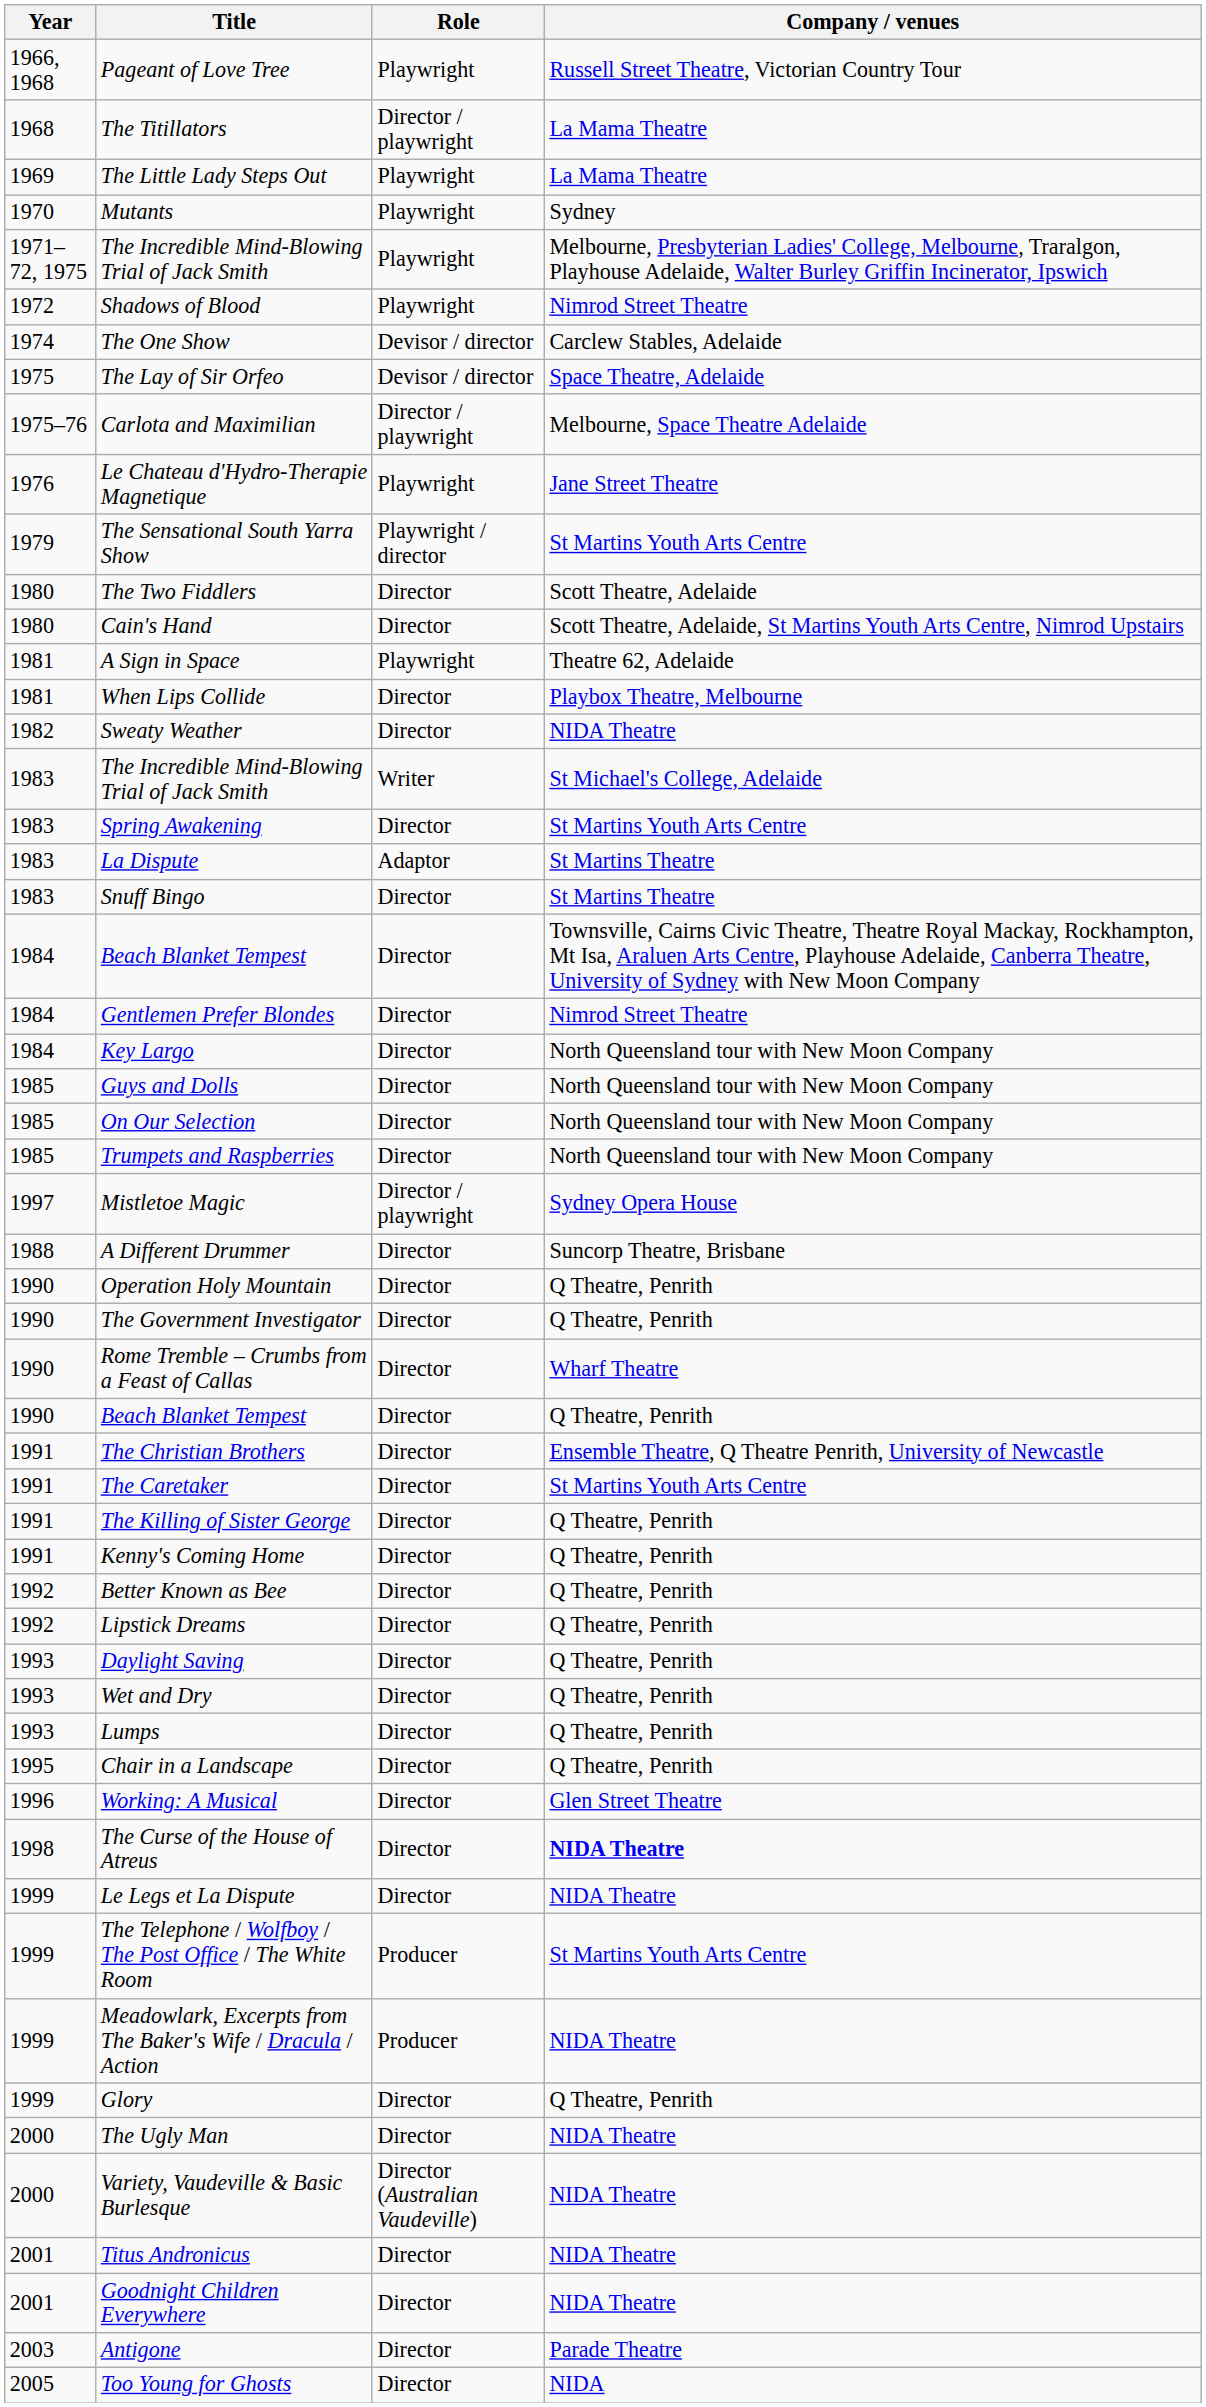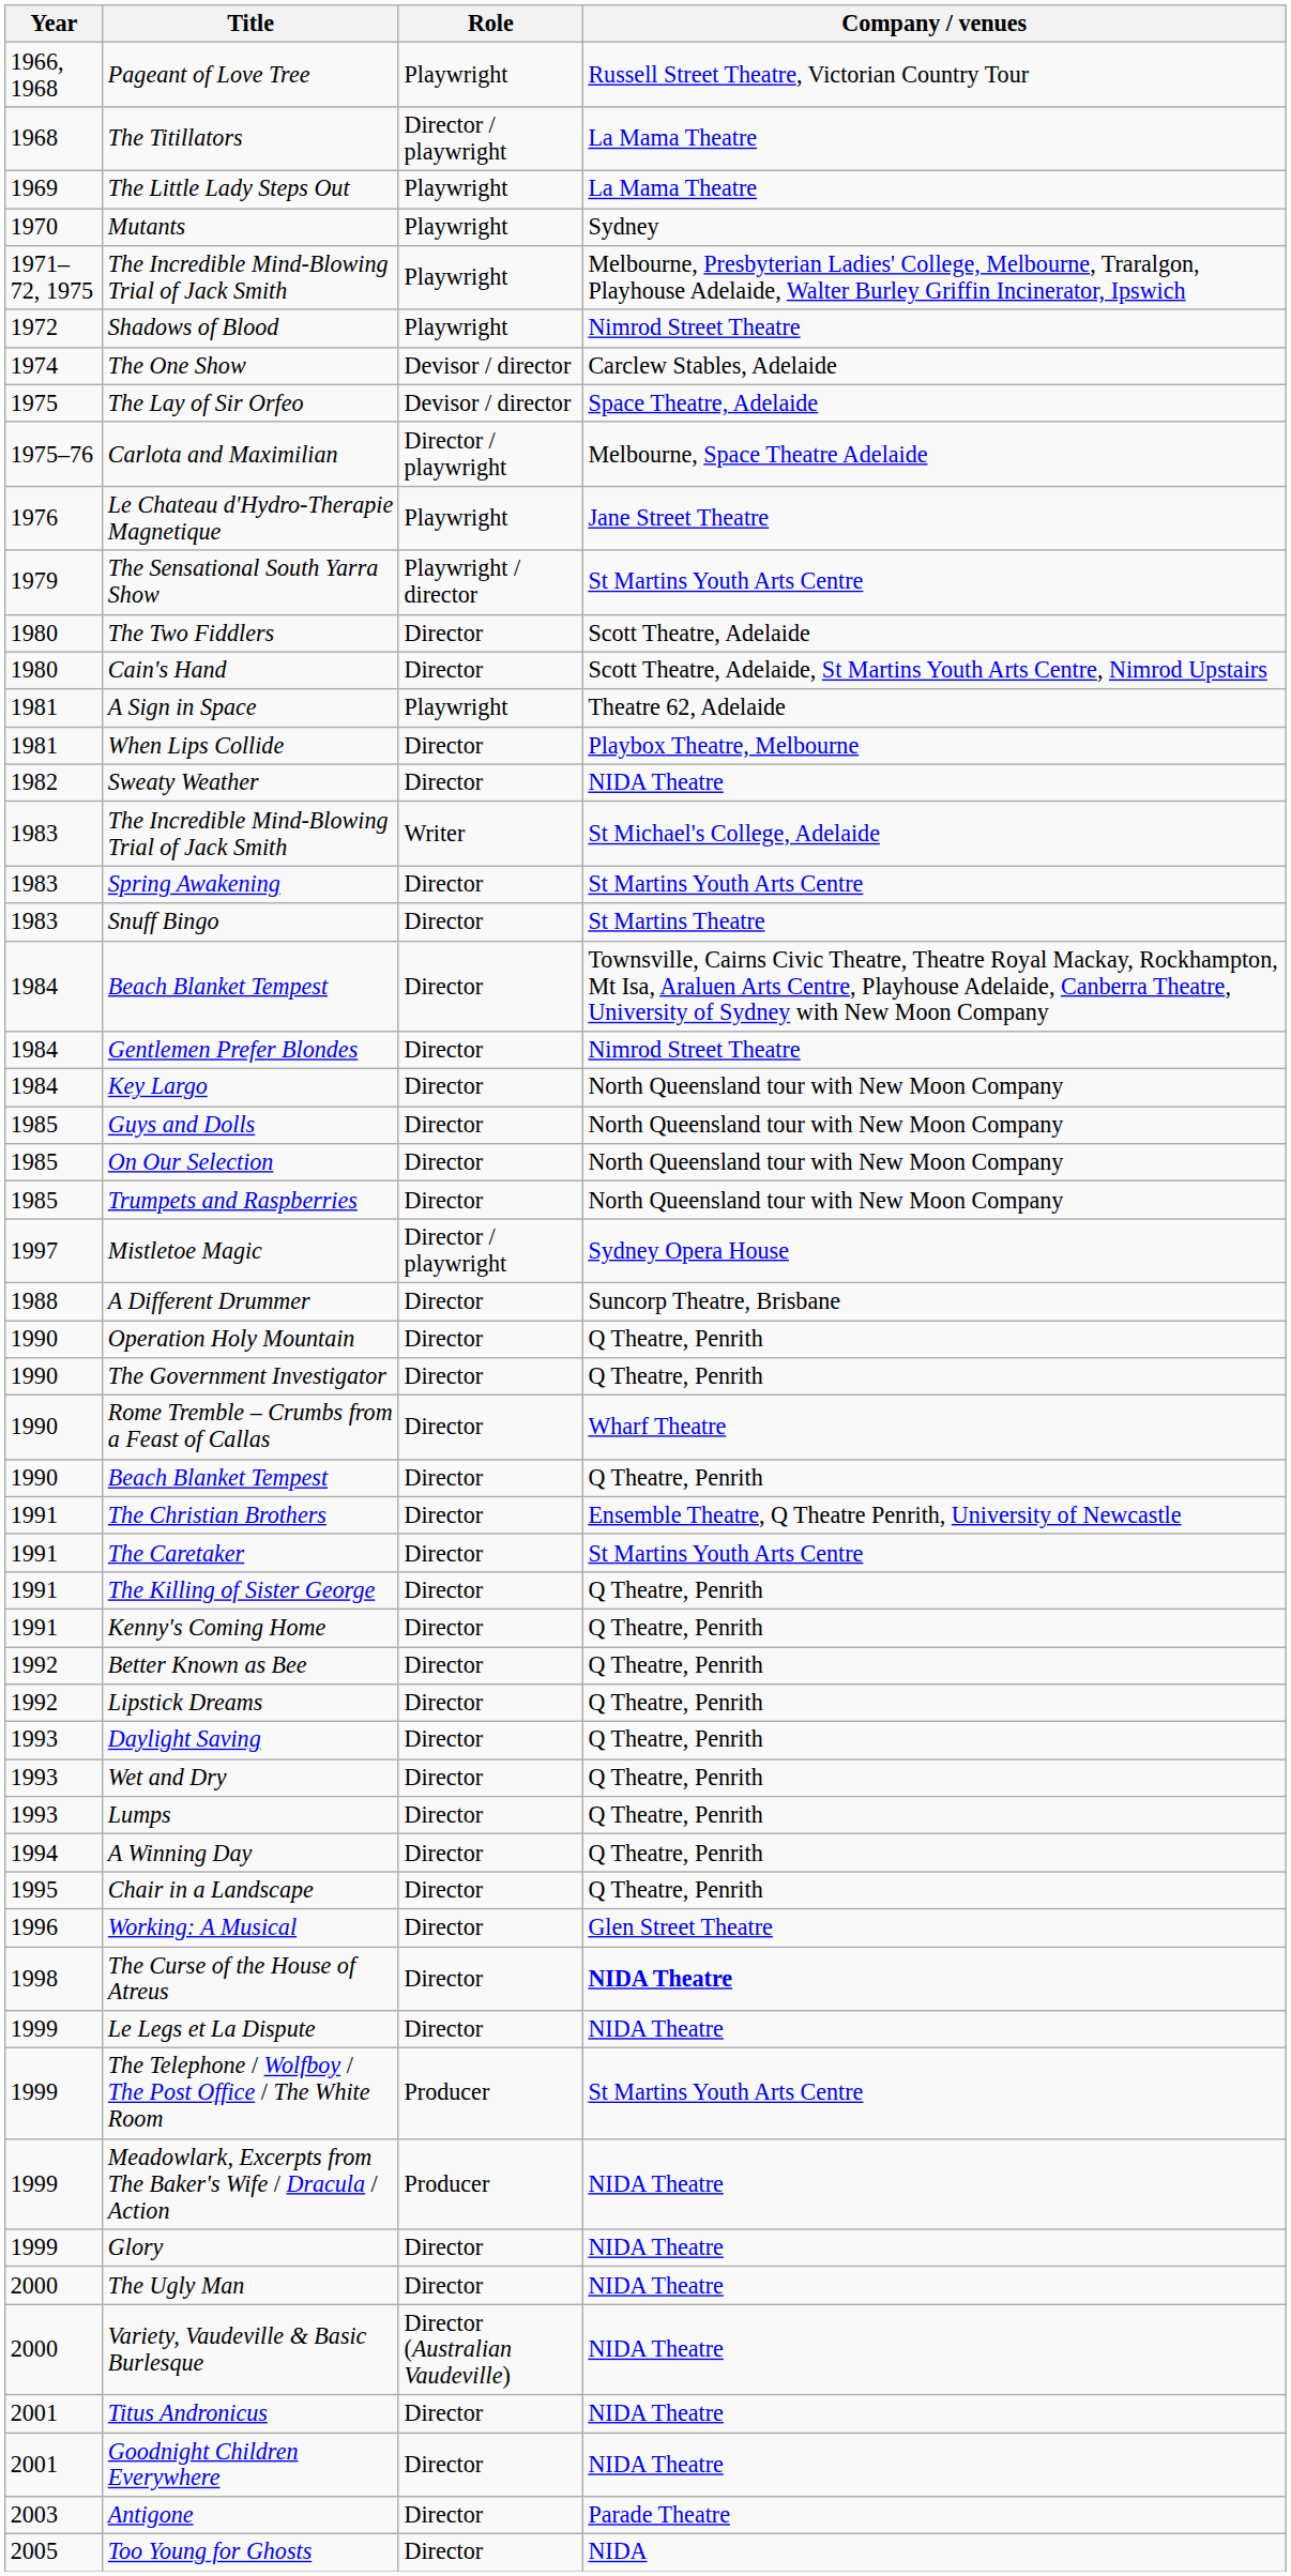 <table class="wikitable sortable">
 <tr>
 <th>Year</th>
 <th>Title</th>
 <th>Role</th>
 <th>Company / venues</th>
 </tr>
 <tr>
 <td>1966, 1968</td>
 <td><em>Pageant of Love Tree</em></td>
 <td>Playwright</td>
 <td><a href='#'>Russell Street Theatre</a>, Victorian Country Tour</td>
 </tr>
 <tr>
 <td>1968</td>
 <td><em>The Titillators</em></td>
 <td>Director / playwright</td>
 <td><a href='#'>La Mama Theatre</a></td>
 </tr>
 <tr>
 <td>1969</td>
 <td><em>The Little Lady Steps Out</em></td>
 <td>Playwright</td>
 <td><a href='#'>La Mama Theatre</a></td>
 </tr>
 <tr>
 <td>1970</td>
 <td><em>Mutants</em></td>
 <td>Playwright</td>
 <td>Sydney</td>
 </tr>
 <tr>
 <td>1971–72, 1975</td>
 <td><em>The Incredible Mind-Blowing Trial of Jack Smith</em></td>
 <td>Playwright</td>
 <td>Melbourne, <a href='#'>Presbyterian Ladies' College, Melbourne</a>, Traralgon, Playhouse Adelaide, <a href='#'>Walter Burley Griffin Incinerator, Ipswich</a></td>
 </tr>
 <tr>
 <td>1972</td>
 <td><em>Shadows of Blood</em></td>
 <td>Playwright</td>
 <td><a href='#'>Nimrod Street Theatre</a></td>
 </tr>
 <tr>
 <td>1974</td>
 <td><em>The One Show</em></td>
 <td>Devisor / director</td>
 <td>Carclew Stables, Adelaide</td>
 </tr>
 <tr>
 <td>1975</td>
 <td><em>The Lay of Sir Orfeo</em></td>
 <td>Devisor / director</td>
 <td><a href='#'>Space Theatre, Adelaide</a></td>
 </tr>
 <tr>
 <td>1975–76</td>
 <td><em>Carlota and Maximilian</em></td>
 <td>Director / playwright</td>
 <td>Melbourne, <a href='#'>Space Theatre Adelaide</a></td>
 </tr>
 <tr>
 <td>1976</td>
 <td><em>Le Chateau d'Hydro-Therapie Magnetique</em></td>
 <td>Playwright</td>
 <td><a href='#'>Jane Street Theatre</a></td>
 </tr>
 <tr>
 <td>1979</td>
 <td><em>The Sensational South Yarra Show</em></td>
 <td>Playwright / director</td>
 <td><a href='#'>St Martins Youth Arts Centre</a></td>
 </tr>
 <tr>
 <td>1980</td>
 <td><em>The Two Fiddlers</em></td>
 <td>Director</td>
 <td>Scott Theatre, Adelaide</td>
 </tr>
 <tr>
 <td>1980</td>
 <td><em>Cain's Hand</em></td>
 <td>Director</td>
 <td>Scott Theatre, Adelaide, <a href='#'>St Martins Youth Arts Centre</a>, <a href='#'>Nimrod Upstairs</a></td>
 </tr>
 <tr>
 <td>1981</td>
 <td><em>A Sign in Space</em></td>
 <td>Playwright</td>
 <td>Theatre 62, Adelaide</td>
 </tr>
 <tr>
 <td>1981</td>
 <td><em>When Lips Collide</em></td>
 <td>Director</td>
 <td><a href='#'>Playbox Theatre, Melbourne</a></td>
 </tr>
 <tr>
 <td>1982</td>
 <td><em>Sweaty Weather</em></td>
 <td>Director</td>
 <td><a href='#'>NIDA Theatre</a></td>
 </tr>
 <tr>
 <td>1983</td>
 <td><em>The Incredible Mind-Blowing Trial of Jack Smith</em></td>
 <td>Writer</td>
 <td><a href='#'>St Michael's College, Adelaide</a></td>
 </tr>
 <tr>
 <td>1983</td>
 <td><em><a href='#'>Spring Awakening</a></em></td>
 <td>Director</td>
 <td><a href='#'>St Martins Youth Arts Centre</a></td>
-</tr>
-<tr>
-<td>1983</td>
-<td><em><a href='#'>La Dispute</a></em></td>
-<td>Adaptor</td>
-<td><a href='#'>St Martins Theatre</a></td>
 </tr>
 <tr>
 <td>1983</td>
 <td><em>Snuff Bingo</em></td>
 <td>Director</td>
 <td><a href='#'>St Martins Theatre</a></td>
 </tr>
 <tr>
 <td>1984</td>
 <td><em><a href='#'>Beach Blanket Tempest</a></em></td>
 <td>Director</td>
 <td>Townsville, Cairns Civic Theatre, Theatre Royal Mackay, Rockhampton, Mt Isa, <a href='#'>Araluen Arts Centre</a>, Playhouse Adelaide, <a href='#'>Canberra Theatre</a>, <a href='#'>University of Sydney</a> with New Moon Company</td>
 </tr>
 <tr>
 <td>1984</td>
 <td><em><a href='#'>Gentlemen Prefer Blondes</a></em></td>
 <td>Director</td>
 <td><a href='#'>Nimrod Street Theatre</a></td>
 </tr>
 <tr>
 <td>1984</td>
 <td><em><a href='#'>Key Largo</a></em></td>
 <td>Director</td>
 <td>North Queensland tour with New Moon Company</td>
 </tr>
 <tr>
 <td>1985</td>
 <td><em><a href='#'>Guys and Dolls</a></em></td>
 <td>Director</td>
 <td>North Queensland tour with New Moon Company</td>
 </tr>
 <tr>
 <td>1985</td>
 <td><em><a href='#'>On Our Selection</a></em></td>
 <td>Director</td>
 <td>North Queensland tour with New Moon Company</td>
 </tr>
 <tr>
 <td>1985</td>
 <td><em><a href='#'>Trumpets and Raspberries</a></em></td>
 <td>Director</td>
 <td>North Queensland tour with New Moon Company</td>
 </tr>
 <tr>
 <td>1997</td>
 <td><em>Mistletoe Magic</em></td>
 <td>Director / playwright</td>
 <td><a href='#'>Sydney Opera House</a></td>
 </tr>
 <tr>
 <td>1988</td>
 <td><em>A Different Drummer</em></td>
 <td>Director</td>
 <td>Suncorp Theatre, Brisbane</td>
 </tr>
 <tr>
 <td>1990</td>
 <td><em>Operation Holy Mountain</em></td>
 <td>Director</td>
 <td>Q Theatre, Penrith</td>
 </tr>
 <tr>
 <td>1990</td>
 <td><em>The Government Investigator</em></td>
 <td>Director</td>
 <td>Q Theatre, Penrith</td>
 </tr>
 <tr>
 <td>1990</td>
 <td><em>Rome Tremble – Crumbs from a Feast of Callas</em></td>
 <td>Director</td>
 <td><a href='#'>Wharf Theatre</a></td>
 </tr>
 <tr>
 <td>1990</td>
 <td><em><a href='#'>Beach Blanket Tempest</a></em></td>
 <td>Director</td>
 <td>Q Theatre, Penrith</td>
 </tr>
 <tr>
 <td>1991</td>
 <td><em><a href='#'>The Christian Brothers</a></em></td>
 <td>Director</td>
 <td><a href='#'>Ensemble Theatre</a>, Q Theatre Penrith, <a href='#'>University of Newcastle</a></td>
 </tr>
 <tr>
 <td>1991</td>
 <td><em><a href='#'>The Caretaker</a></em></td>
 <td>Director</td>
 <td><a href='#'>St Martins Youth Arts Centre</a></td>
 </tr>
 <tr>
 <td>1991</td>
 <td><em><a href='#'>The Killing of Sister George</a></em></td>
 <td>Director</td>
 <td>Q Theatre, Penrith</td>
 </tr>
 <tr>
 <td>1991</td>
 <td><em>Kenny's Coming Home</em></td>
 <td>Director</td>
 <td>Q Theatre, Penrith</td>
 </tr>
 <tr>
 <td>1992</td>
 <td><em>Better Known as Bee</em></td>
 <td>Director</td>
 <td>Q Theatre, Penrith</td>
 </tr>
 <tr>
 <td>1992</td>
 <td><em>Lipstick Dreams</em></td>
 <td>Director</td>
 <td>Q Theatre, Penrith</td>
 </tr>
 <tr>
 <td>1993</td>
 <td><em><a href='#'>Daylight Saving</a></em></td>
 <td>Director</td>
 <td>Q Theatre, Penrith</td>
 </tr>
 <tr>
 <td>1993</td>
 <td><em>Wet and Dry</em></td>
 <td>Director</td>
 <td>Q Theatre, Penrith</td>
 </tr>
 <tr>
 <td>1993</td>
 <td><em>Lumps</em></td>
 <td>Director</td>
 <td>Q Theatre, Penrith</td>
 </tr>
 <tr>
+<td>1994</td>
+<td><em>A Winning Day</em></td>
+<td>Director</td>
+<td>Q Theatre, Penrith</td>
+</tr>
+<tr>
 <td>1995</td>
 <td><em>Chair in a Landscape</em></td>
 <td>Director</td>
 <td>Q Theatre, Penrith</td>
 </tr>
 <tr>
 <td>1996</td>
 <td><em><a href='#'>Working: A Musical</a></em></td>
 <td>Director</td>
 <td><a href='#'>Glen Street Theatre</a></td>
 </tr>
 <tr>
 <td>1998</td>
 <td><em>The Curse of the House of Atreus</em></td>
 <td>Director</td>
 <td><strong><a href='#'>NIDA Theatre</a></strong></td>
 </tr>
 <tr>
 <td>1999</td>
 <td><em>Le Legs et La Dispute</em></td>
 <td>Director</td>
 <td><a href='#'>NIDA Theatre</a></td>
 </tr>
 <tr>
 <td>1999</td>
 <td><em>The Telephone</em> / <em><a href='#'>Wolfboy</a></em> / <em><a href='#'>The Post Office</a></em> / <em>The White Room</em></td>
 <td>Producer</td>
 <td><a href='#'>St Martins Youth Arts Centre</a></td>
 </tr>
 <tr>
 <td>1999</td>
 <td><em>Meadowlark, Excerpts from The Baker's Wife</em> / <em><a href='#'>Dracula</a></em> / <em>Action</em></td>
 <td>Producer</td>
 <td><a href='#'>NIDA Theatre</a></td>
 </tr>
 <tr>
 <td>1999</td>
 <td><em>Glory</em></td>
 <td>Director</td>
-<td>Q Theatre, Penrith</td>
+<td><a href='#'>NIDA Theatre</a></td>
 </tr>
 <tr>
 <td>2000</td>
 <td><em>The Ugly Man</em></td>
 <td>Director</td>
 <td><a href='#'>NIDA Theatre</a></td>
 </tr>
 <tr>
 <td>2000</td>
 <td><em>Variety, Vaudeville & Basic Burlesque</em></td>
 <td>Director	(<em>Australian Vaudeville</em>)</td>
 <td><a href='#'>NIDA Theatre</a></td>
 </tr>
 <tr>
 <td>2001</td>
 <td><em><a href='#'>Titus Andronicus</a></em></td>
 <td>Director</td>
 <td><a href='#'>NIDA Theatre</a></td>
 </tr>
 <tr>
 <td>2001</td>
 <td><em><a href='#'>Goodnight Children Everywhere</a></em></td>
 <td>Director</td>
 <td><a href='#'>NIDA Theatre</a></td>
 </tr>
 <tr>
 <td>2003</td>
 <td><em><a href='#'>Antigone</a></em></td>
 <td>Director</td>
 <td><a href='#'>Parade Theatre</a></td>
 </tr>
 <tr>
 <td>2005</td>
 <td><em><a href='#'>Too Young for Ghosts</a></em></td>
 <td>Director</td>
 <td><a href='#'>NIDA</a></td>
 </tr>
 </table>
